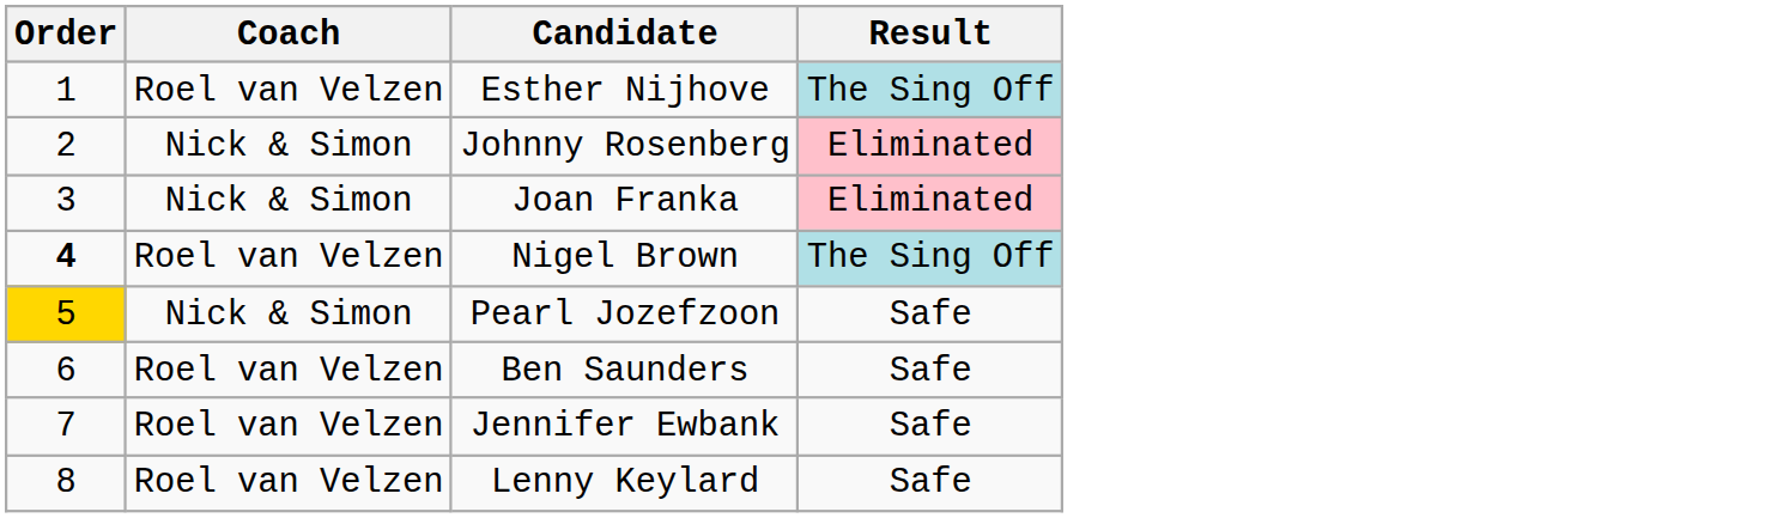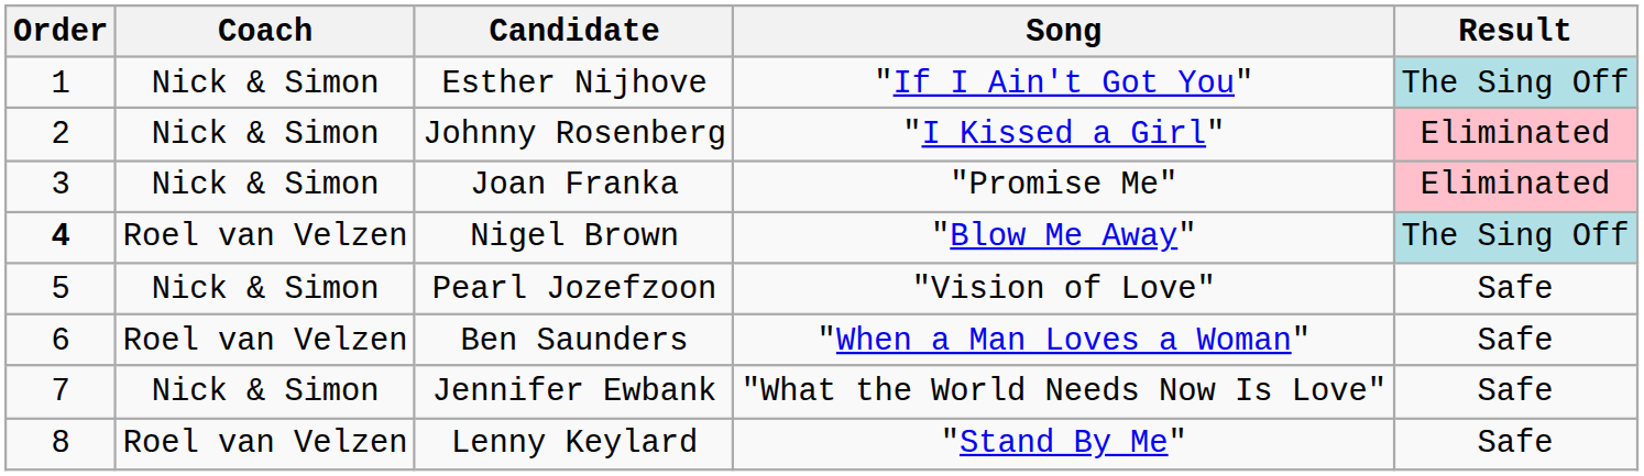 <table class="wikitable" style="text-align: center; width: auto;">
 <tr>
 <th>Order</th>
 <th>Coach</th>
 <th>Candidate</th>
+<th>Song</th>
 <th>Result</th>
 </tr>
 <tr>
 <td>1</td>
-<td>Roel van Velzen</td>
+<td>Nick & Simon</td>
 <td>Esther Nijhove</td>
+<td>"<a href='#'>If I Ain't Got You</a>"</td>
 <td style="background:#B0E0E6;">The Sing Off</td>
 </tr>
 <tr>
 <td>2</td>
 <td>Nick & Simon</td>
 <td>Johnny Rosenberg</td>
+<td>"<a href='#'>I Kissed a Girl</a>"</td>
 <td style="background:pink;">Eliminated</td>
 </tr>
 <tr>
 <td>3</td>
 <td>Nick & Simon</td>
 <td>Joan Franka</td>
+<td>"Promise Me"</td>
 <td style="background:pink;">Eliminated</td>
 </tr>
 <tr>
 <td><strong>4</strong></td>
 <td>Roel van Velzen</td>
 <td>Nigel Brown</td>
+<td>"<a href='#'>Blow Me Away</a>"</td>
 <td style="background:#B0E0E6;">The Sing Off</td>
 </tr>
 <tr>
-<td style="background: gold;">5</td>
+<td>5</td>
 <td>Nick & Simon</td>
 <td>Pearl Jozefzoon</td>
+<td>"Vision of Love"</td>
 <td>Safe</td>
 </tr>
 <tr>
 <td>6</td>
 <td>Roel van Velzen</td>
 <td>Ben Saunders</td>
+<td>"<a href='#'>When a Man Loves a Woman</a>"</td>
 <td>Safe</td>
 </tr>
 <tr>
 <td>7</td>
-<td>Roel van Velzen</td>
+<td>Nick & Simon</td>
 <td>Jennifer Ewbank</td>
+<td>"What the World Needs Now Is Love"</td>
 <td>Safe</td>
 </tr>
 <tr>
 <td>8</td>
 <td>Roel van Velzen</td>
 <td>Lenny Keylard</td>
+<td>"<a href='#'>Stand By Me</a>"</td>
 <td>Safe</td>
 </tr>
 </table>
